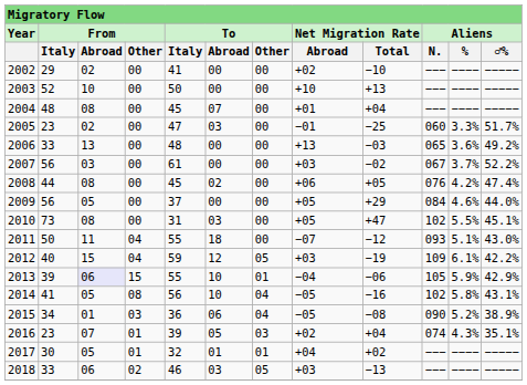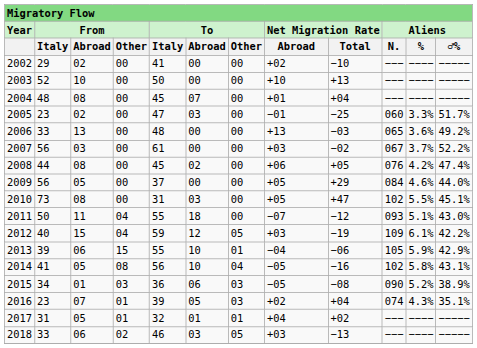 <table class="wikitable">
 <tr>
 <th colspan="12" style="text-align: justify; background:#82D982;">Migratory Flow</th>
 </tr>
 <tr>
 <th colspan="1" style="background:#CEF2CE;">Year</th>
 <th colspan="3" style="background:#CEF2CE;">From</th>
 <th colspan="3" style="background:#CEF2CE;">To</th>
 <th colspan="2" style="background:#CEF2CE;">Net Migration Rate</th>
 <th colspan="3" style="background:#CEF2CE;">Aliens</th>
 </tr>
 <tr>
 <th></th>
 <th>Italy</th>
 <th>Abroad</th>
 <th>Other</th>
 <th>Italy</th>
 <th>Abroad</th>
 <th>Other</th>
 <th>Abroad</th>
 <th>Total</th>
 <th>N.</th>
 <th>%</th>
 <th>♂%</th>
 </tr>
 <tr>
 <td>2002</td>
 <td>29</td>
 <td>02</td>
 <td>00</td>
 <td>41</td>
 <td>00</td>
 <td>00</td>
 <td>+02</td>
 <td>−10</td>
 <td>−−−</td>
 <td>−−−−</td>
 <td>−−−−−</td>
 </tr>
 <tr>
 <td>2003</td>
 <td>52</td>
 <td>10</td>
 <td>00</td>
 <td>50</td>
 <td>00</td>
 <td>00</td>
 <td>+10</td>
 <td>+13</td>
 <td>−−−</td>
 <td>−−−−</td>
 <td>−−−−−</td>
 </tr>
 <tr>
 <td>2004</td>
 <td>48</td>
 <td>08</td>
 <td>00</td>
 <td>45</td>
 <td>07</td>
 <td>00</td>
 <td>+01</td>
 <td>+04</td>
 <td>−−−</td>
 <td>−−−−</td>
 <td>−−−−−</td>
 </tr>
 <tr>
 <td>2005</td>
 <td>23</td>
 <td>02</td>
 <td>00</td>
 <td>47</td>
 <td>03</td>
 <td>00</td>
 <td>−01</td>
 <td>−25</td>
 <td>060</td>
 <td>3.3%</td>
 <td>51.7%</td>
 </tr>
 <tr>
 <td>2006</td>
 <td>33</td>
 <td>13</td>
 <td>00</td>
 <td>48</td>
 <td>00</td>
 <td>00</td>
 <td>+13</td>
 <td>−03</td>
 <td>065</td>
 <td>3.6%</td>
 <td>49.2%</td>
 </tr>
 <tr>
 <td>2007</td>
 <td>56</td>
 <td>03</td>
 <td>00</td>
 <td>61</td>
 <td>00</td>
 <td>00</td>
 <td>+03</td>
 <td>−02</td>
 <td>067</td>
 <td>3.7%</td>
 <td>52.2%</td>
 </tr>
 <tr>
 <td>2008</td>
 <td>44</td>
 <td>08</td>
 <td>00</td>
 <td>45</td>
 <td>02</td>
 <td>00</td>
 <td>+06</td>
 <td>+05</td>
 <td>076</td>
 <td>4.2%</td>
 <td>47.4%</td>
 </tr>
 <tr>
 <td>2009</td>
 <td>56</td>
 <td>05</td>
 <td>00</td>
 <td>37</td>
 <td>00</td>
 <td>00</td>
 <td>+05</td>
 <td>+29</td>
 <td>084</td>
 <td>4.6%</td>
 <td>44.0%</td>
 </tr>
 <tr>
 <td>2010</td>
 <td>73</td>
 <td>08</td>
 <td>00</td>
 <td>31</td>
 <td>03</td>
 <td>00</td>
 <td>+05</td>
 <td>+47</td>
 <td>102</td>
 <td>5.5%</td>
 <td>45.1%</td>
 </tr>
 <tr>
 <td>2011</td>
 <td>50</td>
 <td>11</td>
 <td>04</td>
 <td>55</td>
 <td>18</td>
 <td>00</td>
 <td>−07</td>
 <td>−12</td>
 <td>093</td>
 <td>5.1%</td>
 <td>43.0%</td>
 </tr>
 <tr>
 <td>2012</td>
 <td>40</td>
 <td>15</td>
 <td>04</td>
 <td>59</td>
 <td>12</td>
 <td>05</td>
 <td>+03</td>
 <td>−19</td>
 <td>109</td>
 <td>6.1%</td>
 <td>42.2%</td>
 </tr>
 <tr>
 <td>2013</td>
 <td>39</td>
-<td style="background: lavender;">06</td>
+<td>06</td>
 <td>15</td>
 <td>55</td>
 <td>10</td>
 <td>01</td>
 <td>−04</td>
 <td>−06</td>
 <td>105</td>
 <td>5.9%</td>
 <td>42.9%</td>
 </tr>
 <tr>
 <td>2014</td>
 <td>41</td>
 <td>05</td>
 <td>08</td>
 <td>56</td>
 <td>10</td>
 <td>04</td>
 <td>−05</td>
 <td>−16</td>
 <td>102</td>
 <td>5.8%</td>
 <td>43.1%</td>
 </tr>
 <tr>
 <td>2015</td>
 <td>34</td>
 <td>01</td>
 <td>03</td>
 <td>36</td>
 <td>06</td>
-<td>04</td>
+<td>03</td>
 <td>−05</td>
 <td>−08</td>
 <td>090</td>
 <td>5.2%</td>
 <td>38.9%</td>
 </tr>
 <tr>
 <td>2016</td>
 <td>23</td>
 <td>07</td>
 <td>01</td>
 <td>39</td>
 <td>05</td>
 <td>03</td>
 <td>+02</td>
 <td>+04</td>
 <td>074</td>
 <td>4.3%</td>
 <td>35.1%</td>
 </tr>
 <tr>
 <td>2017</td>
-<td>30</td>
+<td>31</td>
 <td>05</td>
 <td>01</td>
 <td>32</td>
 <td>01</td>
 <td>01</td>
 <td>+04</td>
 <td>+02</td>
 <td>−−−</td>
 <td>−−−−</td>
 <td>−−−−−</td>
 </tr>
 <tr>
 <td>2018</td>
 <td>33</td>
 <td>06</td>
 <td>02</td>
 <td>46</td>
 <td>03</td>
 <td>05</td>
 <td>+03</td>
 <td>−13</td>
 <td>−−−</td>
 <td>−−−−</td>
 <td>−−−−−</td>
 </tr>
 <tr>
 </tr>
 </table>
